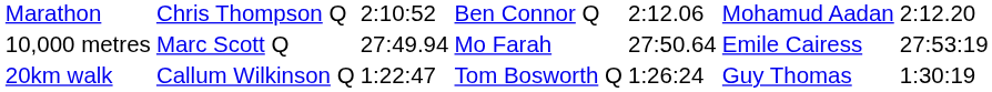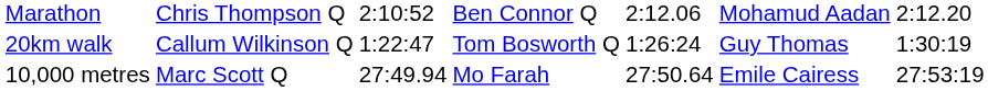 <table>
 <tr>
 <td><a href='#'>Marathon</a></td>
 <td><a href='#'>Chris Thompson</a> Q</td>
 <td>2:10:52</td>
 <td><a href='#'>Ben Connor</a> Q</td>
 <td>2:12.06</td>
 <td><a href='#'>Mohamud Aadan</a></td>
 <td>2:12.20</td>
 </tr>
 <tr>
+<td><a href='#'>20km walk</a></td>
+<td><a href='#'>Callum Wilkinson</a> Q</td>
+<td>1:22:47</td>
+<td><a href='#'>Tom Bosworth</a> Q</td>
+<td>1:26:24</td>
+<td><a href='#'>Guy Thomas</a></td>
+<td>1:30:19</td>
+</tr>
+<tr>
 <td>10,000 metres</td>
 <td><a href='#'>Marc Scott</a> Q</td>
 <td>27:49.94</td>
 <td><a href='#'>Mo Farah</a></td>
 <td>27:50.64</td>
 <td><a href='#'>Emile Cairess</a></td>
 <td>27:53:19 </td>
 </tr>
 <tr>
-<td><a href='#'>20km walk</a></td>
-<td><a href='#'>Callum Wilkinson</a> Q</td>
-<td>1:22:47</td>
-<td><a href='#'>Tom Bosworth</a> Q</td>
-<td>1:26:24</td>
-<td><a href='#'>Guy Thomas</a></td>
-<td>1:30:19</td>
-</tr>
-<tr>
 </tr>
 </table>
